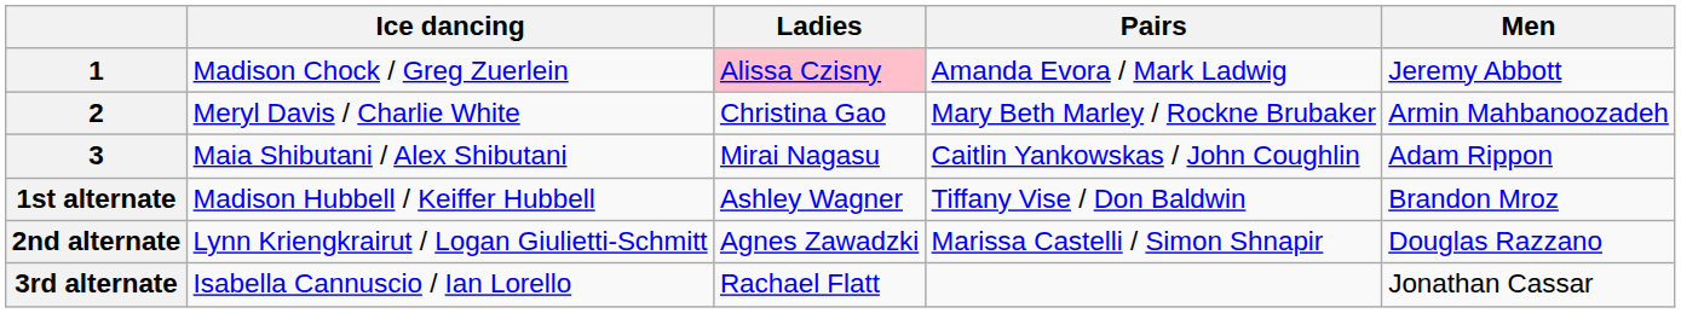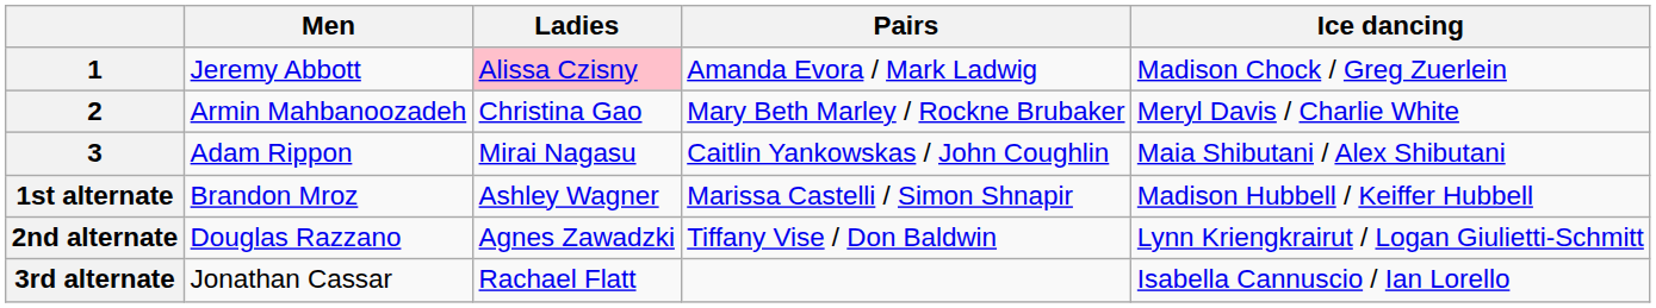 <table class="wikitable">
 <tr>
 <th></th>
-<th>Ice dancing</th>
+<th>Men</th>
 <th>Ladies</th>
 <th>Pairs</th>
-<th>Men</th>
+<th>Ice dancing</th>
 </tr>
 <tr>
 <th>1</th>
-<td><a href='#'>Madison Chock</a> / <a href='#'>Greg Zuerlein</a></td>
+<td><a href='#'>Jeremy Abbott</a></td>
 <td style="background: pink;"><a href='#'>Alissa Czisny</a></td>
 <td><a href='#'>Amanda Evora</a> / <a href='#'>Mark Ladwig</a></td>
-<td><a href='#'>Jeremy Abbott</a></td>
+<td><a href='#'>Madison Chock</a> / <a href='#'>Greg Zuerlein</a></td>
 </tr>
 <tr>
 <th>2</th>
-<td><a href='#'>Meryl Davis</a> / <a href='#'>Charlie White</a></td>
+<td><a href='#'>Armin Mahbanoozadeh</a></td>
 <td><a href='#'>Christina Gao</a></td>
 <td><a href='#'>Mary Beth Marley</a> / <a href='#'>Rockne Brubaker</a></td>
-<td><a href='#'>Armin Mahbanoozadeh</a></td>
+<td><a href='#'>Meryl Davis</a> / <a href='#'>Charlie White</a></td>
 </tr>
 <tr>
 <th>3</th>
-<td><a href='#'>Maia Shibutani</a> / <a href='#'>Alex Shibutani</a></td>
+<td><a href='#'>Adam Rippon</a></td>
 <td><a href='#'>Mirai Nagasu</a></td>
 <td><a href='#'>Caitlin Yankowskas</a> / <a href='#'>John Coughlin</a></td>
-<td><a href='#'>Adam Rippon</a></td>
+<td><a href='#'>Maia Shibutani</a> / <a href='#'>Alex Shibutani</a></td>
 </tr>
 <tr>
 <th>1st alternate</th>
+<td><a href='#'>Brandon Mroz</a></td>
+<td><a href='#'>Ashley Wagner</a></td>
+<td><a href='#'>Marissa Castelli</a> / <a href='#'>Simon Shnapir</a></td>
 <td><a href='#'>Madison Hubbell</a> / <a href='#'>Keiffer Hubbell</a></td>
-<td><a href='#'>Ashley Wagner</a></td>
-<td><a href='#'>Tiffany Vise</a> / <a href='#'>Don Baldwin</a></td>
-<td><a href='#'>Brandon Mroz</a></td>
 </tr>
 <tr>
 <th>2nd alternate</th>
+<td><a href='#'>Douglas Razzano</a></td>
+<td><a href='#'>Agnes Zawadzki</a></td>
+<td><a href='#'>Tiffany Vise</a> / <a href='#'>Don Baldwin</a></td>
 <td><a href='#'>Lynn Kriengkrairut</a> / <a href='#'>Logan Giulietti-Schmitt</a></td>
-<td><a href='#'>Agnes Zawadzki</a></td>
-<td><a href='#'>Marissa Castelli</a> / <a href='#'>Simon Shnapir</a></td>
-<td><a href='#'>Douglas Razzano</a></td>
 </tr>
 <tr>
 <th>3rd alternate</th>
-<td><a href='#'>Isabella Cannuscio</a> / <a href='#'>Ian Lorello</a></td>
+<td>Jonathan Cassar</td>
 <td><a href='#'>Rachael Flatt</a></td>
 <td></td>
-<td>Jonathan Cassar</td>
+<td><a href='#'>Isabella Cannuscio</a> / <a href='#'>Ian Lorello</a></td>
 </tr>
 </table>
